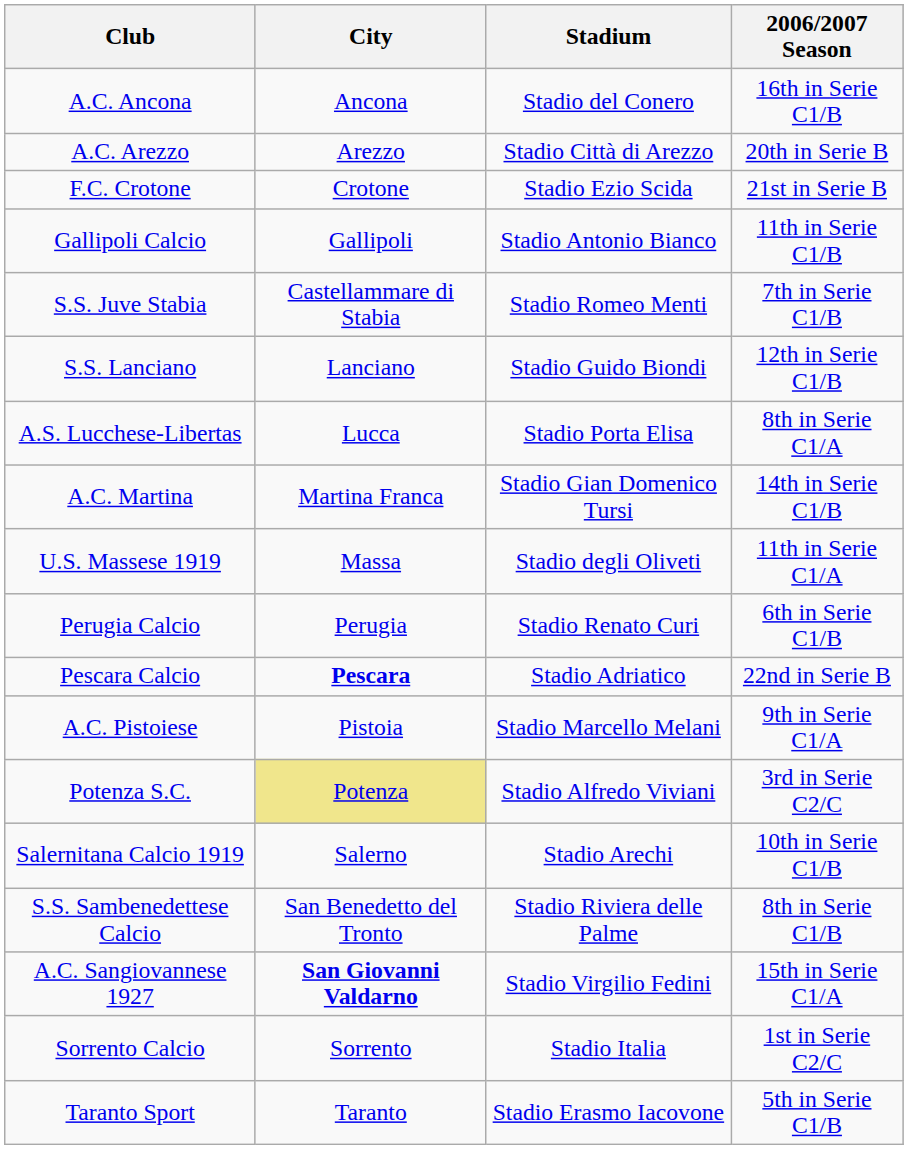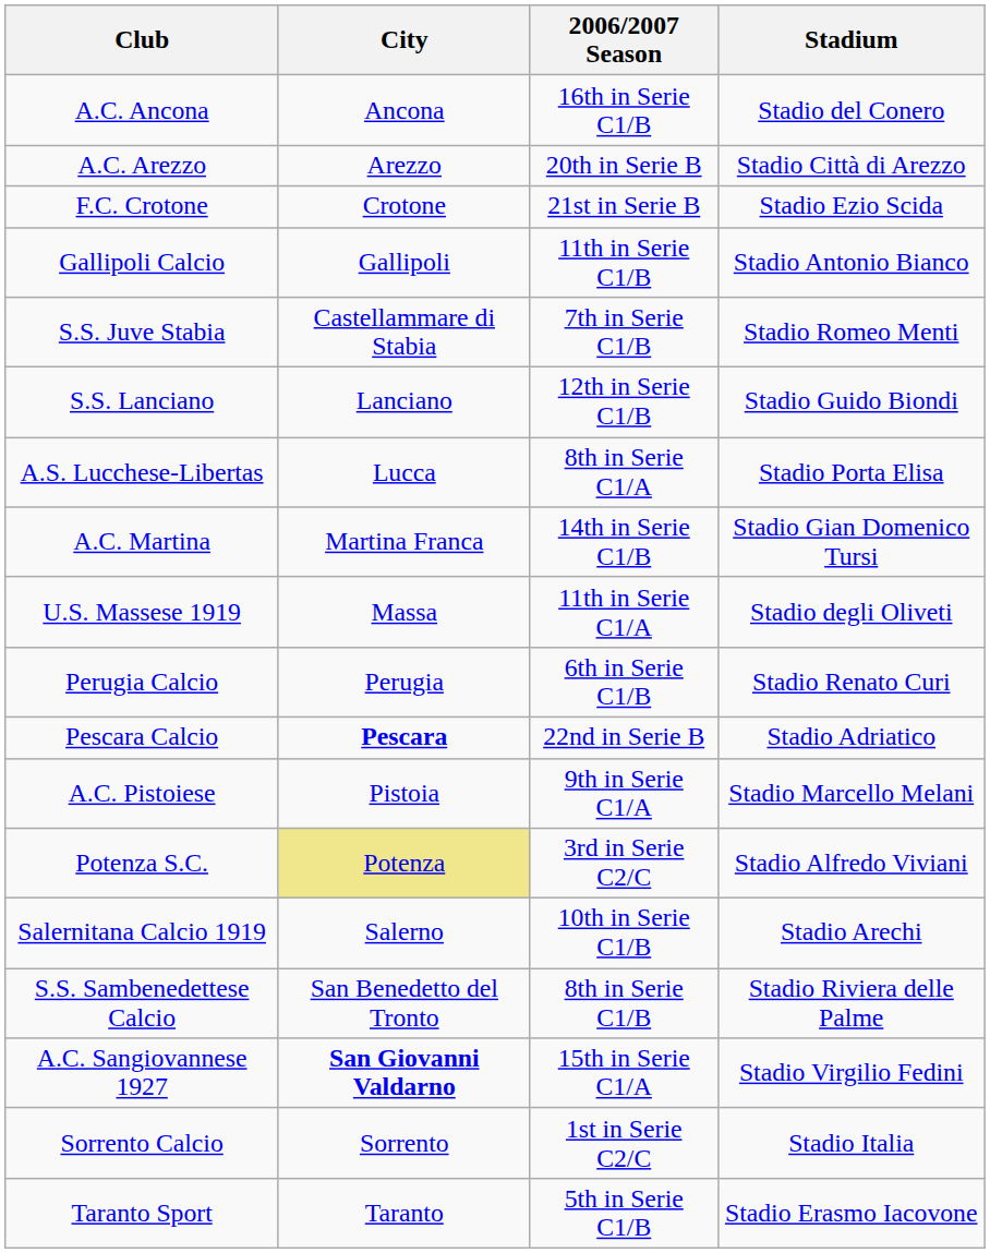 <table class="wikitable" style="text-align: center;">
 <tr>
 <th>Club</th>
 <th>City</th>
+<th>2006/2007 Season</th>
 <th>Stadium</th>
-<th>2006/2007 Season</th>
 </tr>
 <tr>
 <td><a href='#'>A.C. Ancona</a></td>
 <td><a href='#'>Ancona</a></td>
+<td><a href='#'>16th in Serie C1/B</a></td>
 <td><a href='#'>Stadio del Conero</a></td>
-<td><a href='#'>16th in Serie C1/B</a></td>
 </tr>
 <tr>
 <td><a href='#'>A.C. Arezzo</a></td>
 <td><a href='#'>Arezzo</a></td>
+<td><a href='#'>20th in Serie B</a></td>
 <td><a href='#'>Stadio Città di Arezzo</a></td>
-<td><a href='#'>20th in Serie B</a></td>
 </tr>
 <tr>
 <td><a href='#'>F.C. Crotone</a></td>
 <td><a href='#'>Crotone</a></td>
+<td><a href='#'>21st in Serie B</a></td>
 <td><a href='#'>Stadio Ezio Scida</a></td>
-<td><a href='#'>21st in Serie B</a></td>
 </tr>
 <tr>
 <td><a href='#'>Gallipoli Calcio</a></td>
 <td><a href='#'>Gallipoli</a></td>
+<td><a href='#'>11th in Serie C1/B</a></td>
 <td><a href='#'>Stadio Antonio Bianco</a></td>
-<td><a href='#'>11th in Serie C1/B</a></td>
 </tr>
 <tr>
 <td><a href='#'>S.S. Juve Stabia</a></td>
 <td><a href='#'>Castellammare di Stabia</a></td>
+<td><a href='#'>7th in Serie C1/B</a></td>
 <td><a href='#'>Stadio Romeo Menti</a></td>
-<td><a href='#'>7th in Serie C1/B</a></td>
 </tr>
 <tr>
 <td><a href='#'>S.S. Lanciano</a></td>
 <td><a href='#'>Lanciano</a></td>
+<td><a href='#'>12th in Serie C1/B</a></td>
 <td><a href='#'>Stadio Guido Biondi</a></td>
-<td><a href='#'>12th in Serie C1/B</a></td>
 </tr>
 <tr>
 <td><a href='#'>A.S. Lucchese-Libertas</a></td>
 <td><a href='#'>Lucca</a></td>
+<td><a href='#'>8th in Serie C1/A</a></td>
 <td><a href='#'>Stadio Porta Elisa</a></td>
-<td><a href='#'>8th in Serie C1/A</a></td>
 </tr>
 <tr>
 <td><a href='#'>A.C. Martina</a></td>
 <td><a href='#'>Martina Franca</a></td>
+<td><a href='#'>14th in Serie C1/B</a></td>
 <td><a href='#'>Stadio Gian Domenico Tursi</a></td>
-<td><a href='#'>14th in Serie C1/B</a></td>
 </tr>
 <tr>
 <td><a href='#'>U.S. Massese 1919</a></td>
 <td><a href='#'>Massa</a></td>
+<td><a href='#'>11th in Serie C1/A</a></td>
 <td><a href='#'>Stadio degli Oliveti</a></td>
-<td><a href='#'>11th in Serie C1/A</a></td>
 </tr>
 <tr>
 <td><a href='#'>Perugia Calcio</a></td>
 <td><a href='#'>Perugia</a></td>
+<td><a href='#'>6th in Serie C1/B</a></td>
 <td><a href='#'>Stadio Renato Curi</a></td>
-<td><a href='#'>6th in Serie C1/B</a></td>
 </tr>
 <tr>
 <td><a href='#'>Pescara Calcio</a></td>
 <td><strong><a href='#'>Pescara</a></strong></td>
+<td><a href='#'>22nd in Serie B</a></td>
 <td><a href='#'>Stadio Adriatico</a></td>
-<td><a href='#'>22nd in Serie B</a></td>
 </tr>
 <tr>
 <td><a href='#'>A.C. Pistoiese</a></td>
 <td><a href='#'>Pistoia</a></td>
+<td><a href='#'>9th in Serie C1/A</a></td>
 <td><a href='#'>Stadio Marcello Melani</a></td>
-<td><a href='#'>9th in Serie C1/A</a></td>
 </tr>
 <tr>
 <td><a href='#'>Potenza S.C.</a></td>
 <td style="background: khaki;"><a href='#'>Potenza</a></td>
+<td><a href='#'>3rd in Serie C2/C</a></td>
 <td><a href='#'>Stadio Alfredo Viviani</a></td>
-<td><a href='#'>3rd in Serie C2/C</a></td>
 </tr>
 <tr>
 <td><a href='#'>Salernitana Calcio 1919</a></td>
 <td><a href='#'>Salerno</a></td>
+<td><a href='#'>10th in Serie C1/B</a></td>
 <td><a href='#'>Stadio Arechi</a></td>
-<td><a href='#'>10th in Serie C1/B</a></td>
 </tr>
 <tr>
 <td><a href='#'>S.S. Sambenedettese Calcio</a></td>
 <td><a href='#'>San Benedetto del Tronto</a></td>
+<td><a href='#'>8th in Serie C1/B</a></td>
 <td><a href='#'>Stadio Riviera delle Palme</a></td>
-<td><a href='#'>8th in Serie C1/B</a></td>
 </tr>
 <tr>
 <td><a href='#'>A.C. Sangiovannese 1927</a></td>
 <td><strong><a href='#'>San Giovanni Valdarno</a></strong></td>
+<td><a href='#'>15th in Serie C1/A</a></td>
 <td><a href='#'>Stadio Virgilio Fedini</a></td>
-<td><a href='#'>15th in Serie C1/A</a></td>
 </tr>
 <tr>
 <td><a href='#'>Sorrento Calcio</a></td>
 <td><a href='#'>Sorrento</a></td>
+<td><a href='#'>1st in Serie C2/C</a></td>
 <td><a href='#'>Stadio Italia</a></td>
-<td><a href='#'>1st in Serie C2/C</a></td>
 </tr>
 <tr>
 <td><a href='#'>Taranto Sport</a></td>
 <td><a href='#'>Taranto</a></td>
+<td><a href='#'>5th in Serie C1/B</a></td>
 <td><a href='#'>Stadio Erasmo Iacovone</a></td>
-<td><a href='#'>5th in Serie C1/B</a></td>
 </tr>
 </table>
